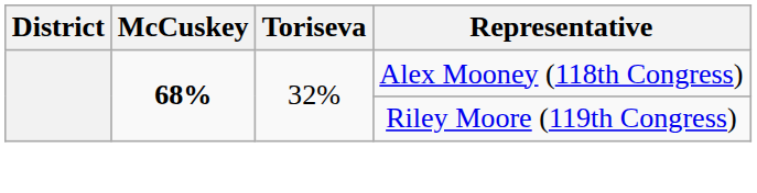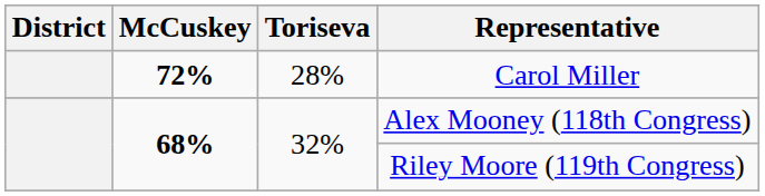 <table class=wikitable>
 <tr>
 <th>District</th>
 <th>McCuskey</th>
 <th>Toriseva</th>
 <th>Representative</th>
+</tr>
+<tr align=center>
+<th></th>
+<td><strong>72%</strong></td>
+<td>28%</td>
+<td><a href='#'>Carol Miller</a></td>
 </tr>
 <tr align=center>
 <th rowspan=2 ></th>
 <td rowspan=2><strong>68%</strong></td>
 <td rowspan=2>32%</td>
 <td><a href='#'>Alex Mooney</a> (<a href='#'>118th Congress</a>)</td>
 </tr>
 <tr align=center>
 <td><a href='#'>Riley Moore</a> (<a href='#'>119th Congress</a>)</td>
 </tr>
 </table>
